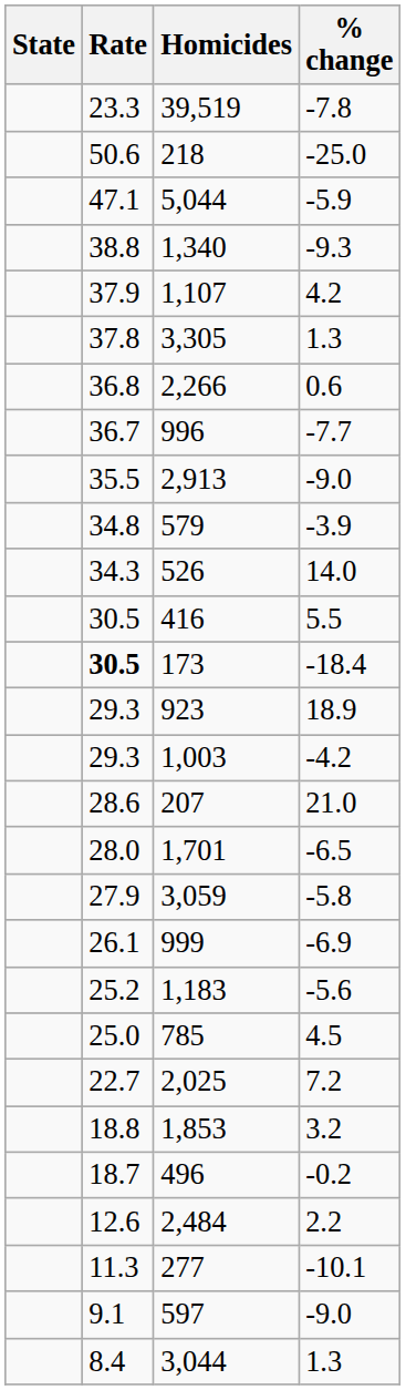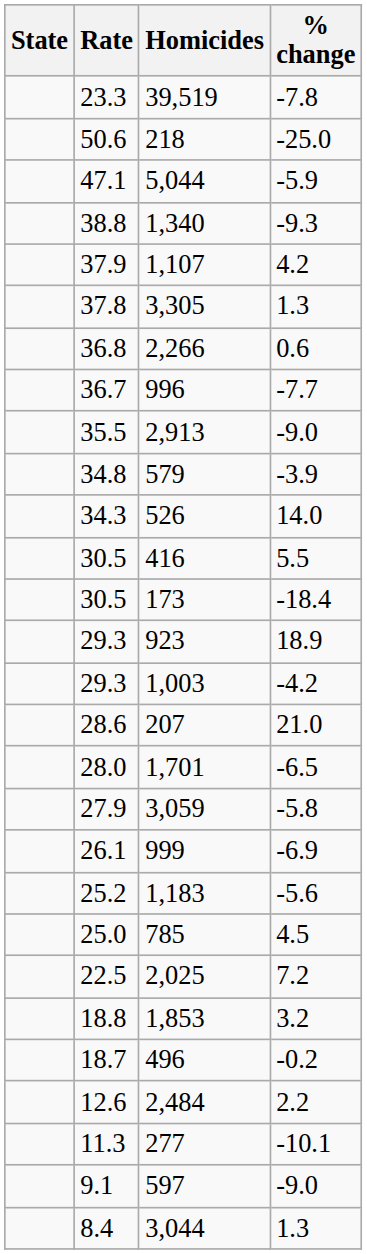 <table class="sortable wikitable sticky-header static-row-numbers col1left sort-under" >
 <tr>
 <th>State</th>
 <th>Rate</th>
 <th>Homicides</th>
 <th>%<br>change</th>
 </tr>
 <tr class="sorttop static-row-header">
 <td><strong></strong></td>
 <td>23.3</td>
 <td>39,519</td>
 <td>-7.8</td>
 </tr>
 <tr>
 <td></td>
 <td>50.6</td>
 <td>218</td>
 <td>-25.0</td>
 </tr>
 <tr>
 <td></td>
 <td>47.1</td>
 <td>5,044</td>
 <td>-5.9</td>
 </tr>
 <tr>
 <td></td>
 <td>38.8</td>
 <td>1,340</td>
 <td>-9.3</td>
 </tr>
 <tr>
 <td></td>
 <td>37.9</td>
 <td>1,107</td>
 <td>4.2</td>
 </tr>
 <tr>
 <td></td>
 <td>37.8</td>
 <td>3,305</td>
 <td>1.3</td>
 </tr>
 <tr>
 <td></td>
 <td>36.8</td>
 <td>2,266</td>
 <td>0.6</td>
 </tr>
 <tr>
 <td></td>
 <td>36.7</td>
 <td>996</td>
 <td>-7.7</td>
 </tr>
 <tr>
 <td></td>
 <td>35.5</td>
 <td>2,913</td>
 <td>-9.0</td>
 </tr>
 <tr>
 <td></td>
 <td>34.8</td>
 <td>579</td>
 <td>-3.9</td>
 </tr>
 <tr>
 <td></td>
 <td>34.3</td>
 <td>526</td>
 <td>14.0</td>
 </tr>
 <tr>
 <td></td>
 <td>30.5</td>
 <td>416</td>
 <td>5.5</td>
 </tr>
 <tr>
 <td></td>
-<td><strong>30.5</strong></td>
+<td>30.5</td>
 <td>173</td>
 <td>-18.4</td>
 </tr>
 <tr>
 <td></td>
 <td>29.3</td>
 <td>923</td>
 <td>18.9</td>
 </tr>
 <tr>
 <td></td>
 <td>29.3</td>
 <td>1,003</td>
 <td>-4.2</td>
 </tr>
 <tr>
 <td></td>
 <td>28.6</td>
 <td>207</td>
 <td>21.0</td>
 </tr>
 <tr>
 <td></td>
 <td>28.0</td>
 <td>1,701</td>
 <td>-6.5</td>
 </tr>
 <tr>
 <td></td>
 <td>27.9</td>
 <td>3,059</td>
 <td>-5.8</td>
 </tr>
 <tr>
 <td></td>
 <td>26.1</td>
 <td>999</td>
 <td>-6.9</td>
 </tr>
 <tr>
 <td></td>
 <td>25.2</td>
 <td>1,183</td>
 <td>-5.6</td>
 </tr>
 <tr>
 <td></td>
 <td>25.0</td>
 <td>785</td>
 <td>4.5</td>
 </tr>
 <tr>
 <td></td>
-<td>22.7</td>
+<td>22.5</td>
 <td>2,025</td>
 <td>7.2</td>
 </tr>
 <tr>
 <td></td>
 <td>18.8</td>
 <td>1,853</td>
 <td>3.2</td>
 </tr>
 <tr>
 <td></td>
 <td>18.7</td>
 <td>496</td>
 <td>-0.2</td>
 </tr>
 <tr>
 <td></td>
 <td>12.6</td>
 <td>2,484</td>
 <td>2.2</td>
 </tr>
 <tr>
 <td></td>
 <td>11.3</td>
 <td>277</td>
 <td>-10.1</td>
 </tr>
 <tr>
 <td></td>
 <td>9.1</td>
 <td>597</td>
 <td>-9.0</td>
 </tr>
 <tr>
 <td></td>
 <td>8.4</td>
 <td>3,044</td>
 <td>1.3</td>
 </tr>
 </table>
